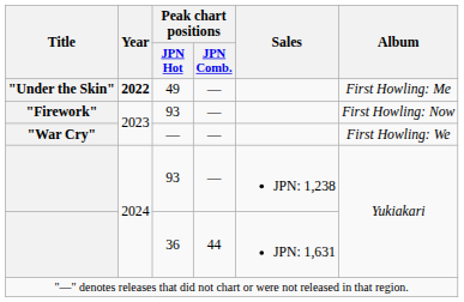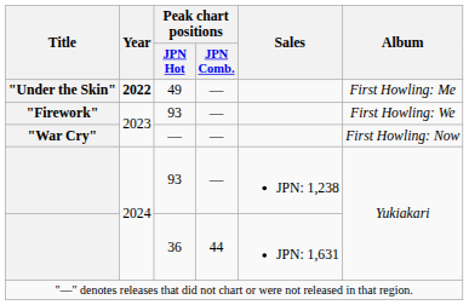 <table class="wikitable plainrowheaders" style="text-align:center">
 <tr>
 <th scope="col" rowspan="2">Title</th>
 <th scope="col" rowspan="2">Year</th>
 <th scope="col" colspan="2">Peak chart positions</th>
 <th rowspan="2">Sales</th>
 <th rowspan="2" scope="col">Album</th>
 </tr>
 <tr>
 <th scope="col" style="font-size:90%; width:2.75em"><a href='#'>JPN<br>Hot</a><br></th>
 <th scope="col" style="font-size:90%; width:2.75em"><a href='#'>JPN<br>Comb.</a><br></th>
 </tr>
 <tr>
 <th scope="row">"Under the Skin"</th>
 <td><strong>2022</strong></td>
 <td>49</td>
 <td>—</td>
 <td></td>
 <td><em>First Howling: Me</em></td>
 </tr>
 <tr>
 <th scope="row">"Firework"</th>
 <td rowspan="2">2023</td>
 <td>93</td>
 <td>—</td>
 <td></td>
-<td><em>First Howling: Now</em></td>
+<td><em>First Howling: We</em></td>
 </tr>
 <tr>
 <th scope="row">"War Cry"</th>
 <td>—</td>
 <td>—</td>
 <td></td>
-<td><em>First Howling: We</em></td>
+<td><em>First Howling: Now</em></td>
 </tr>
 <tr>
 <th scope="row"></th>
 <td rowspan="2">2024</td>
 <td>93</td>
 <td>—</td>
 <td><br><ul><li>JPN: 1,238 </li></ul></td>
 <td rowspan="2"><em>Yukiakari</em></td>
 </tr>
 <tr>
 <th scope="row"></th>
 <td>36</td>
 <td>44</td>
 <td><br><ul><li>JPN: 1,631 </li></ul></td>
 </tr>
 <tr>
 <td colspan="6" style="font-size:85%">"—" denotes releases that did not chart or were not released in that region.</td>
 </tr>
 </table>
